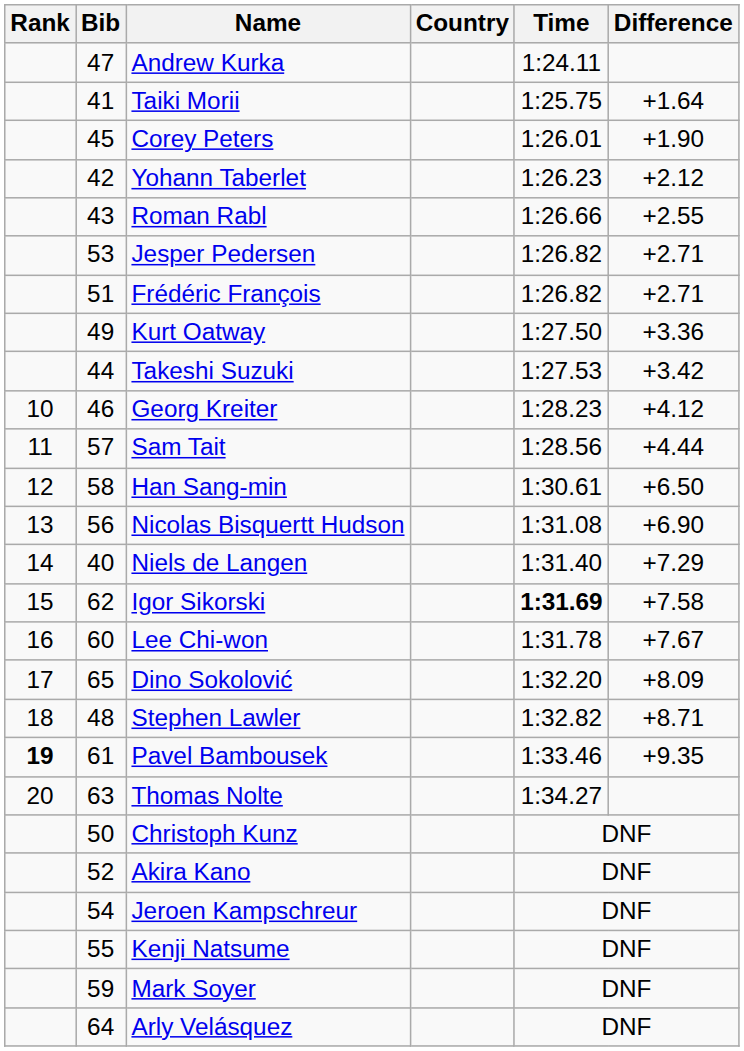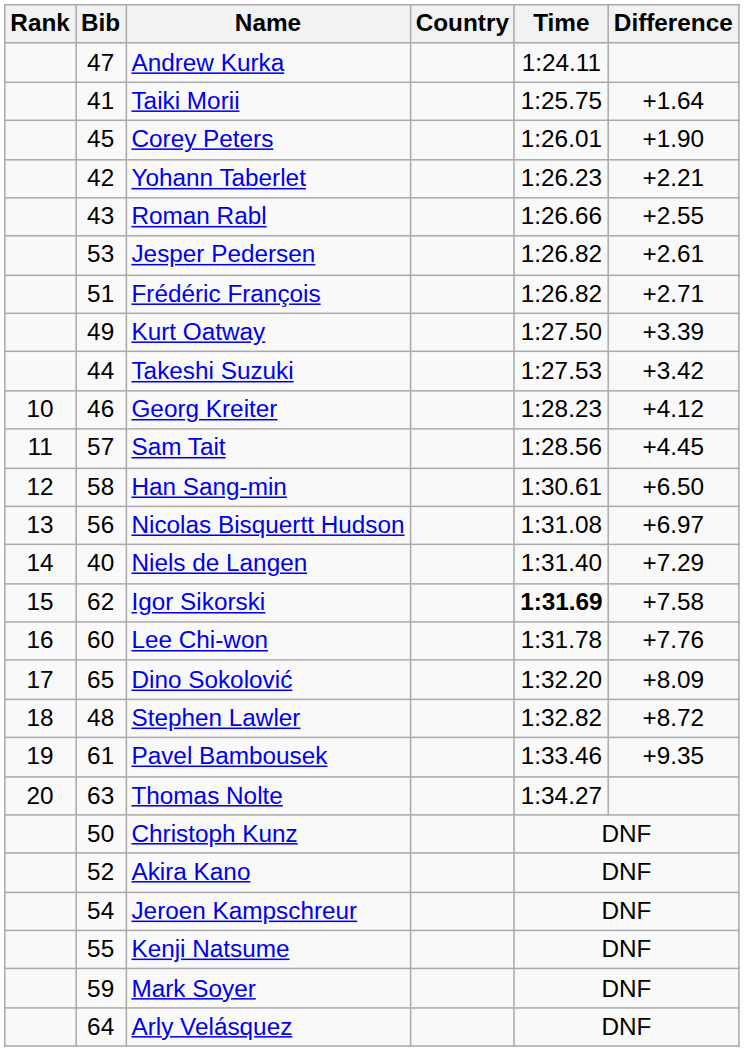 <table class="wikitable sortable" style="text-align:center">
 <tr>
 <th>Rank</th>
 <th>Bib</th>
 <th>Name</th>
 <th>Country</th>
 <th>Time</th>
 <th>Difference</th>
 </tr>
 <tr>
 <td></td>
 <td>47</td>
 <td align="left"><a href='#'>Andrew Kurka</a></td>
 <td align="left"></td>
 <td>1:24.11</td>
 <td></td>
 </tr>
 <tr>
 <td></td>
 <td>41</td>
 <td align="left"><a href='#'>Taiki Morii</a></td>
 <td align="left"></td>
 <td>1:25.75</td>
 <td>+1.64</td>
 </tr>
 <tr>
 <td></td>
 <td>45</td>
 <td align="left"><a href='#'>Corey Peters</a></td>
 <td align="left"></td>
 <td>1:26.01</td>
 <td>+1.90</td>
 </tr>
 <tr>
 <td></td>
 <td>42</td>
 <td align="left"><a href='#'>Yohann Taberlet</a></td>
 <td align="left"></td>
 <td>1:26.23</td>
-<td>+2.12</td>
+<td>+2.21</td>
 </tr>
 <tr>
 <td></td>
 <td>43</td>
 <td align="left"><a href='#'>Roman Rabl</a></td>
 <td align="left"></td>
 <td>1:26.66</td>
 <td>+2.55</td>
 </tr>
 <tr>
 <td></td>
 <td>53</td>
 <td align="left"><a href='#'>Jesper Pedersen</a></td>
 <td align="left"></td>
 <td>1:26.82</td>
-<td>+2.71</td>
+<td>+2.61</td>
 </tr>
 <tr>
 <td></td>
 <td>51</td>
 <td align="left"><a href='#'>Frédéric François</a></td>
 <td align="left"></td>
 <td>1:26.82</td>
 <td>+2.71</td>
 </tr>
 <tr>
 <td></td>
 <td>49</td>
 <td align="left"><a href='#'>Kurt Oatway</a></td>
 <td align="left"></td>
 <td>1:27.50</td>
-<td>+3.36</td>
+<td>+3.39</td>
 </tr>
 <tr>
 <td></td>
 <td>44</td>
 <td align="left"><a href='#'>Takeshi Suzuki</a></td>
 <td align="left"></td>
 <td>1:27.53</td>
 <td>+3.42</td>
 </tr>
 <tr>
 <td>10</td>
 <td>46</td>
 <td align="left"><a href='#'>Georg Kreiter</a></td>
 <td align="left"></td>
 <td>1:28.23</td>
 <td>+4.12</td>
 </tr>
 <tr>
 <td>11</td>
 <td>57</td>
 <td align="left"><a href='#'>Sam Tait</a></td>
 <td align="left"></td>
 <td>1:28.56</td>
-<td>+4.44</td>
+<td>+4.45</td>
 </tr>
 <tr>
 <td>12</td>
 <td>58</td>
 <td align="left"><a href='#'>Han Sang-min</a></td>
 <td align="left"></td>
 <td>1:30.61</td>
 <td>+6.50</td>
 </tr>
 <tr>
 <td>13</td>
 <td>56</td>
 <td align="left"><a href='#'>Nicolas Bisquertt Hudson</a></td>
 <td align="left"></td>
 <td>1:31.08</td>
-<td>+6.90</td>
+<td>+6.97</td>
 </tr>
 <tr>
 <td>14</td>
 <td>40</td>
 <td align="left"><a href='#'>Niels de Langen</a></td>
 <td align="left"></td>
 <td>1:31.40</td>
 <td>+7.29</td>
 </tr>
 <tr>
 <td>15</td>
 <td>62</td>
 <td align="left"><a href='#'>Igor Sikorski</a></td>
 <td align="left"></td>
 <td><strong>1:31.69</strong></td>
 <td>+7.58</td>
 </tr>
 <tr>
 <td>16</td>
 <td>60</td>
 <td align="left"><a href='#'>Lee Chi-won</a></td>
 <td align="left"></td>
 <td>1:31.78</td>
-<td>+7.67</td>
+<td>+7.76</td>
 </tr>
 <tr>
 <td>17</td>
 <td>65</td>
 <td align="left"><a href='#'>Dino Sokolović</a></td>
 <td align="left"></td>
 <td>1:32.20</td>
 <td>+8.09</td>
 </tr>
 <tr>
 <td>18</td>
 <td>48</td>
 <td align="left"><a href='#'>Stephen Lawler</a></td>
 <td align="left"></td>
 <td>1:32.82</td>
-<td>+8.71</td>
+<td>+8.72</td>
 </tr>
 <tr>
-<td><strong>19</strong></td>
+<td>19</td>
 <td>61</td>
 <td align="left"><a href='#'>Pavel Bambousek</a></td>
 <td align="left"></td>
 <td>1:33.46</td>
 <td>+9.35</td>
 </tr>
 <tr>
 <td>20</td>
 <td>63</td>
 <td align="left"><a href='#'>Thomas Nolte</a></td>
 <td align="left"></td>
 <td>1:34.27</td>
 <td></td>
 </tr>
 <tr>
 <td></td>
 <td>50</td>
 <td align="left"><a href='#'>Christoph Kunz</a></td>
 <td align="left"></td>
 <td colspan=2>DNF</td>
 </tr>
 <tr>
 <td></td>
 <td>52</td>
 <td align="left"><a href='#'>Akira Kano</a></td>
 <td align="left"></td>
 <td colspan=2>DNF</td>
 </tr>
 <tr>
 <td></td>
 <td>54</td>
 <td align="left"><a href='#'>Jeroen Kampschreur</a></td>
 <td align="left"></td>
 <td colspan=2>DNF</td>
 </tr>
 <tr>
 <td></td>
 <td>55</td>
 <td align="left"><a href='#'>Kenji Natsume</a></td>
 <td align="left"></td>
 <td colspan=2>DNF</td>
 </tr>
 <tr>
 <td></td>
 <td>59</td>
 <td align="left"><a href='#'>Mark Soyer</a></td>
 <td align="left"></td>
 <td colspan=2>DNF</td>
 </tr>
 <tr>
 <td></td>
 <td>64</td>
 <td align="left"><a href='#'>Arly Velásquez</a></td>
 <td align="left"></td>
 <td colspan=2>DNF</td>
 </tr>
 </table>
